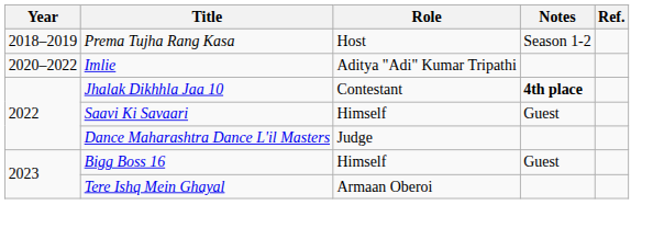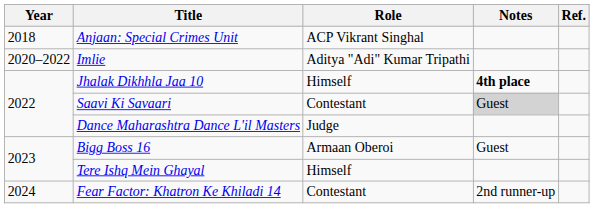 <table class="wikitable sortable plainrowheaders">
 <tr style="background:#ccc; text-align:center;">
 <th scope="col">Year</th>
 <th scope="col">Title</th>
 <th scope="col">Role</th>
 <th scope="col">Notes</th>
 <th>Ref.</th>
 </tr>
 <tr>
-<td>2018–2019</td>
-<td scope="row"><em>Prema Tujha Rang Kasa</em></td>
-<td>Host</td>
-<td>Season 1-2</td>
+<td>2018</td>
+<td scope="row"><em><a href='#'>Anjaan: Special Crimes Unit</a></em></td>
+<td>ACP Vikrant Singhal</td>
+<td></td>
 <td></td>
 </tr>
 <tr>
 <td>2020–2022</td>
 <td scope="row"><em><a href='#'>Imlie</a></em></td>
 <td>Aditya "Adi" Kumar Tripathi</td>
 <td></td>
 <td></td>
 </tr>
 <tr>
 <td rowspan="3">2022</td>
 <td scope="row"><em><a href='#'>Jhalak Dikhhla Jaa 10</a></em></td>
-<td>Contestant</td>
+<td>Himself</td>
 <td><strong>4th place</strong></td>
 <td></td>
 </tr>
 <tr>
 <td scope="row"><em><a href='#'>Saavi Ki Savaari</a></em></td>
-<td>Himself</td>
-<td>Guest</td>
+<td>Contestant</td>
+<td style="background: lightgrey;">Guest</td>
 <td></td>
 </tr>
 <tr>
 <td><em><a href='#'>Dance Maharashtra Dance L'il Masters</a></em></td>
 <td>Judge</td>
 <td></td>
 <td></td>
 </tr>
 <tr>
 <td rowspan="2">2023</td>
 <td><em><a href='#'>Bigg Boss 16</a></em></td>
-<td>Himself</td>
+<td>Armaan Oberoi</td>
 <td>Guest</td>
 <td></td>
 </tr>
 <tr>
 <td><em><a href='#'>Tere Ishq Mein Ghayal</a></em></td>
-<td>Armaan Oberoi</td>
+<td>Himself</td>
 <td></td>
 <td></td>
 </tr>
+<tr>
+<td>2024</td>
+<td><em><a href='#'>Fear Factor: Khatron Ke Khiladi 14</a></em></td>
+<td>Contestant</td>
+<td>2nd runner-up</td>
+<td></td>
+</tr>
 </table>
